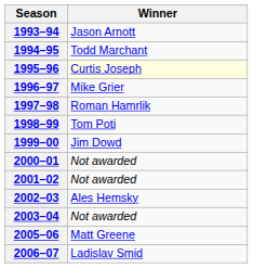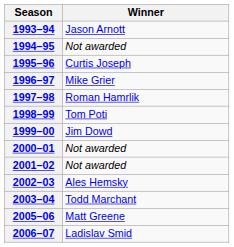 <table class="wikitable">
 <tr>
 <th scope="col" style="width:5em">Season</th>
 <th scope="col" style="width:15em">Winner</th>
 </tr>
 <tr>
 <th scope="row"><a href='#'>1993–94</a></th>
 <td><a href='#'>Jason Arnott</a></td>
 </tr>
 <tr>
 <th scope="row"><a href='#'>1994–95</a></th>
-<td><a href='#'>Todd Marchant</a></td>
+<td><em>Not awarded</em></td>
 </tr>
 <tr>
 <th scope="row"><a href='#'>1995–96</a></th>
-<td style="background: lightyellow;"><a href='#'>Curtis Joseph</a></td>
+<td><a href='#'>Curtis Joseph</a></td>
 </tr>
 <tr>
 <th scope="row"><a href='#'>1996–97</a></th>
 <td><a href='#'>Mike Grier</a></td>
 </tr>
 <tr>
 <th scope="row"><a href='#'>1997–98</a></th>
 <td><a href='#'>Roman Hamrlik</a></td>
 </tr>
 <tr>
 <th scope="row"><a href='#'>1998–99</a></th>
 <td><a href='#'>Tom Poti</a></td>
 </tr>
 <tr>
 <th scope="row"><a href='#'>1999–00</a></th>
 <td><a href='#'>Jim Dowd</a></td>
 </tr>
 <tr>
 <th scope="row"><a href='#'>2000–01</a></th>
 <td><em>Not awarded</em></td>
 </tr>
 <tr>
 <th scope="row"><a href='#'>2001–02</a></th>
 <td><em>Not awarded</em></td>
 </tr>
 <tr>
 <th scope="row"><a href='#'>2002–03</a></th>
 <td><a href='#'>Ales Hemsky</a></td>
 </tr>
 <tr>
 <th scope="row"><a href='#'>2003–04</a></th>
-<td><em>Not awarded</em></td>
+<td><a href='#'>Todd Marchant</a></td>
 </tr>
 <tr>
 <th scope="row"><a href='#'>2005–06</a></th>
 <td><a href='#'>Matt Greene</a></td>
 </tr>
 <tr>
 <th scope="row"><a href='#'>2006–07</a></th>
 <td><a href='#'>Ladislav Smid</a></td>
 </tr>
 </table>
